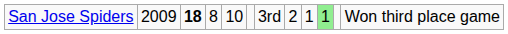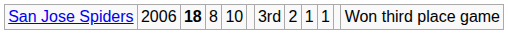 <table class="wikitable">
 <tr>
 </tr>
 <tr>
 <td><a href='#'>San Jose Spiders</a></td>
-<td>2009</td>
+<td>2006</td>
 <td><strong>18</strong></td>
 <td>8</td>
 <td>10</td>
 <td></td>
 <td>3rd</td>
 <td>2</td>
 <td>1</td>
-<td style="background: lightgreen;">1</td>
+<td>1</td>
 <td></td>
 <td>Won third place game</td>
 </tr>
 <tr>
 </tr>
 </table>
